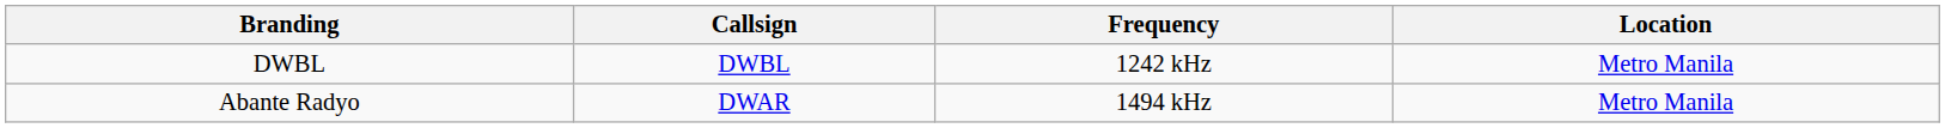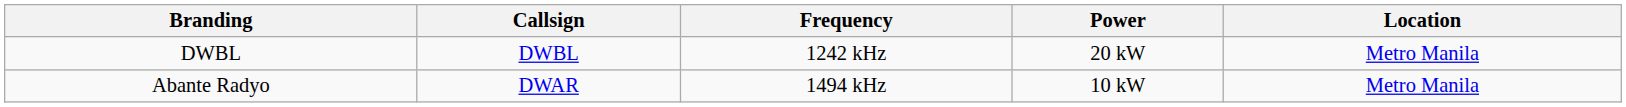 <table class="wikitable" style="width:100%; text-align:center;"style="width:100%; text-align:center;">
 <tr>
 <th>Branding</th>
 <th>Callsign</th>
 <th>Frequency</th>
+<th>Power</th>
 <th>Location</th>
 </tr>
 <tr>
 <td>DWBL</td>
 <td><a href='#'>DWBL</a></td>
 <td>1242 kHz</td>
+<td>20 kW</td>
 <td><a href='#'>Metro Manila</a></td>
 </tr>
 <tr>
 <td>Abante Radyo</td>
 <td><a href='#'>DWAR</a></td>
 <td>1494 kHz</td>
+<td>10 kW</td>
 <td><a href='#'>Metro Manila</a></td>
 </tr>
 </table>
